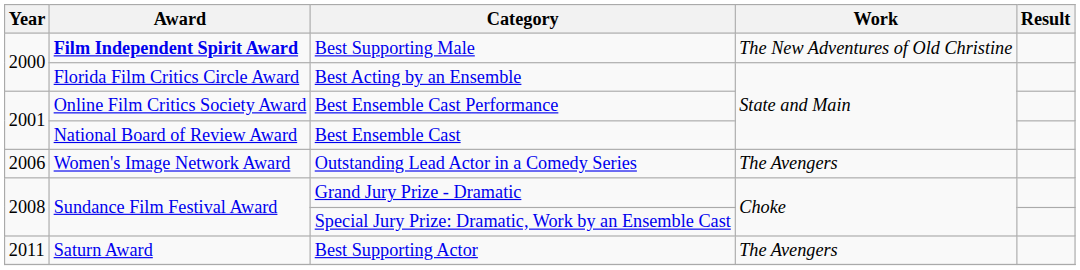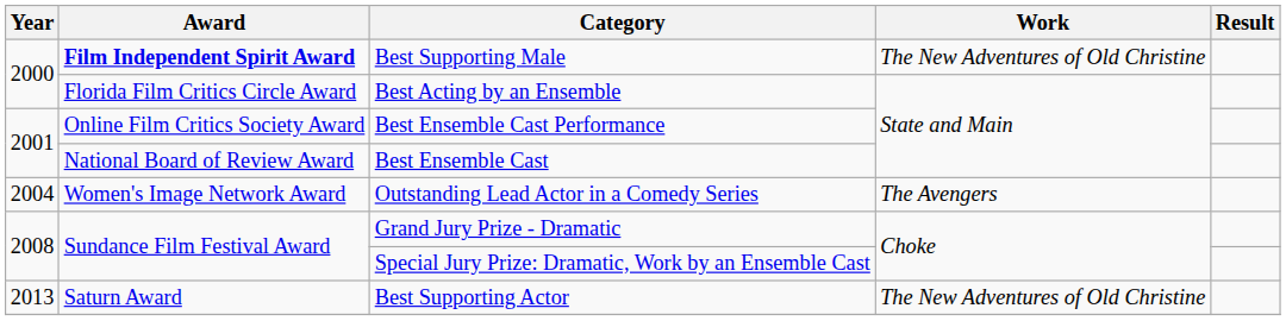 <table class="wikitable sortable">
 <tr style="text-align:center;">
 <th>Year</th>
 <th>Award</th>
 <th>Category</th>
 <th>Work</th>
 <th>Result</th>
 </tr>
 <tr>
 <td rowspan="2">2000</td>
 <td><strong><a href='#'>Film Independent Spirit Award</a></strong></td>
 <td><a href='#'>Best Supporting Male</a></td>
 <td><em>The New Adventures of Old Christine</em></td>
 <td></td>
 </tr>
 <tr>
 <td><a href='#'>Florida Film Critics Circle Award</a></td>
 <td><a href='#'>Best Acting by an Ensemble</a></td>
 <td rowspan="3"><em>State and Main</em></td>
 <td></td>
 </tr>
 <tr>
 <td rowspan="2">2001</td>
 <td><a href='#'>Online Film Critics Society Award</a></td>
 <td><a href='#'>Best Ensemble Cast Performance</a></td>
 <td></td>
 </tr>
 <tr>
 <td><a href='#'>National Board of Review Award</a></td>
 <td><a href='#'>Best Ensemble Cast</a></td>
 <td></td>
 </tr>
 <tr>
-<td>2006</td>
+<td>2004</td>
 <td><a href='#'>Women's Image Network Award</a></td>
 <td><a href='#'>Outstanding Lead Actor in a Comedy Series</a></td>
 <td><em>The Avengers</em></td>
 <td></td>
 </tr>
 <tr>
 <td rowspan="2">2008</td>
 <td rowspan="2"><a href='#'>Sundance Film Festival Award</a></td>
 <td><a href='#'>Grand Jury Prize - Dramatic</a></td>
 <td rowspan="2"><em>Choke</em></td>
 <td></td>
 </tr>
 <tr>
 <td><a href='#'>Special Jury Prize: Dramatic, Work by an Ensemble Cast</a></td>
 <td></td>
 </tr>
 <tr>
-<td>2011</td>
+<td>2013</td>
 <td><a href='#'>Saturn Award</a></td>
 <td><a href='#'>Best Supporting Actor</a></td>
-<td><em>The Avengers</em></td>
+<td><em>The New Adventures of Old Christine</em></td>
 <td></td>
 </tr>
 <tr>
 </tr>
 </table>
